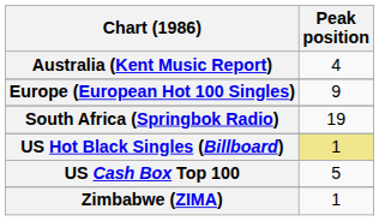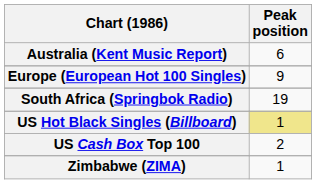 <table class="wikitable sortable plainrowheaders" style="text-align:center">
 <tr>
 <th scope="col">Chart (1986)</th>
 <th scope="col">Peak<br>position</th>
 </tr>
 <tr>
 <th scope="row">Australia (<a href='#'>Kent Music Report</a>)</th>
-<td>4</td>
+<td>6</td>
 </tr>
 <tr>
 </tr>
 <tr>
 </tr>
 <tr>
 <th scope="row">Europe (<a href='#'>European Hot 100 Singles</a>)</th>
 <td>9</td>
 </tr>
 <tr>
 </tr>
 <tr>
 </tr>
 <tr>
 </tr>
 <tr>
 </tr>
 <tr>
 <th scope="row">South Africa (<a href='#'>Springbok Radio</a>)</th>
 <td>19</td>
 </tr>
 <tr>
 </tr>
 <tr>
 </tr>
 <tr>
 </tr>
 <tr>
 </tr>
 <tr>
 </tr>
 <tr>
 </tr>
 <tr>
 <th scope="row">US <a href='#'>Hot Black Singles</a> (<em><a href='#'>Billboard</a></em>)</th>
 <td style="background: khaki; text-align:center;">1</td>
 </tr>
 <tr>
 <th scope="row">US <em><a href='#'>Cash Box</a></em> Top 100</th>
-<td>5</td>
+<td>2</td>
 </tr>
 <tr>
 </tr>
 <tr>
 <th scope="row">Zimbabwe (<a href='#'>ZIMA</a>)</th>
 <td>1</td>
 </tr>
 </table>
